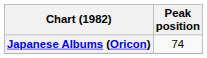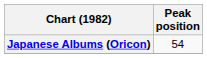 <table class="wikitable sortable plainrowheaders">
 <tr>
 <th>Chart (1982)</th>
 <th>Peak<br>position</th>
 </tr>
 <tr>
 <th scope="row"><a href='#'>Japanese Albums</a> (<a href='#'>Oricon</a>)</th>
-<td align="center">74</td>
+<td align="center">54</td>
 </tr>
 <tr>
 </tr>
 </table>
